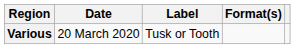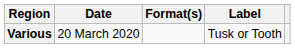 <table class="wikitable plainrowheaders">
 <tr>
 <th scope="col">Region</th>
 <th scope="col">Date</th>
+<th scope="col">Format(s)</th>
 <th scope="col">Label</th>
-<th scope="col">Format(s)</th>
 <th scope="col"></th>
 </tr>
 <tr>
 <th scope="row">Various</th>
 <td>20 March 2020</td>
+<td></td>
 <td>Tusk or Tooth</td>
-<td></td>
 <td style="text-align:center;"></td>
 </tr>
 </table>
